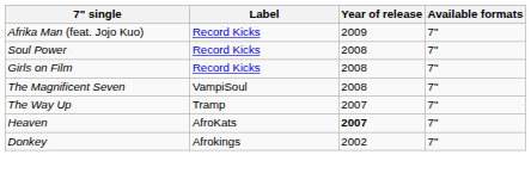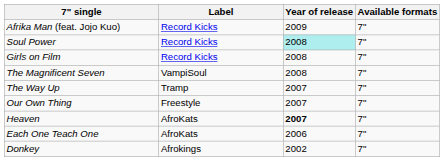 <table class="wikitable">
 <tr>
 <th width="250" centre>7" single</th>
 <th width="200">Label</th>
 <th>Year of release</th>
 <th>Available formats</th>
 </tr>
 <tr>
 <td ! width="200"><em>Afrika Man</em> (feat. Jojo Kuo)</td>
 <td><a href='#'>Record Kicks</a></td>
 <td>2009</td>
 <td>7"</td>
 </tr>
 <tr>
 <td ! width="200"><em>Soul Power</em></td>
 <td><a href='#'>Record Kicks</a></td>
-<td>2008</td>
+<td style="background: paleturquoise;">2008</td>
 <td>7"</td>
 </tr>
 <tr>
 <td ! width="200"><em>Girls on Film</em></td>
 <td><a href='#'>Record Kicks</a></td>
 <td>2008</td>
 <td>7"</td>
 </tr>
 <tr>
 <td ! width="200"><em>The Magnificent Seven</em></td>
 <td>VampiSoul</td>
 <td>2008</td>
 <td>7"</td>
 </tr>
 <tr>
 <td ! width="200"><em>The Way Up</em></td>
 <td>Tramp</td>
 <td>2007</td>
 <td>7"</td>
 </tr>
 <tr>
+<td ! width="200"><em>Our Own Thing</em></td>
+<td>Freestyle</td>
+<td>2007</td>
+<td>7"</td>
+</tr>
+<tr>
 <td ! width="200"><em>Heaven</em></td>
 <td>AfroKats</td>
 <td><strong>2007</strong></td>
+<td>7"</td>
+</tr>
+<tr>
+<td ! width="200"><em>Each One Teach One</em></td>
+<td>AfroKats</td>
+<td>2006</td>
 <td>7"</td>
 </tr>
 <tr>
 <td ! width="200"><em>Donkey</em></td>
 <td>Afrokings</td>
 <td>2002</td>
 <td>7"</td>
 </tr>
 </table>
